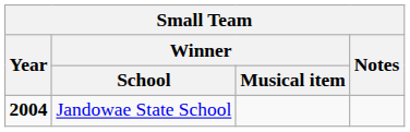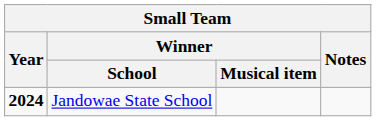 <table class="wikitable sortable">
 <tr>
 <th colspan=8>Small Team</th>
 </tr>
 <tr>
 <th rowspan=2>Year</th>
 <th colspan=2>Winner</th>
 <th rowspan=2>Notes</th>
 </tr>
 <tr>
 <th>School</th>
 <th>Musical item</th>
 </tr>
 <tr>
-<td><strong>2004</strong></td>
+<td><strong>2024</strong></td>
 <td><a href='#'>Jandowae State School</a></td>
 <td></td>
 <td></td>
 </tr>
 </table>
